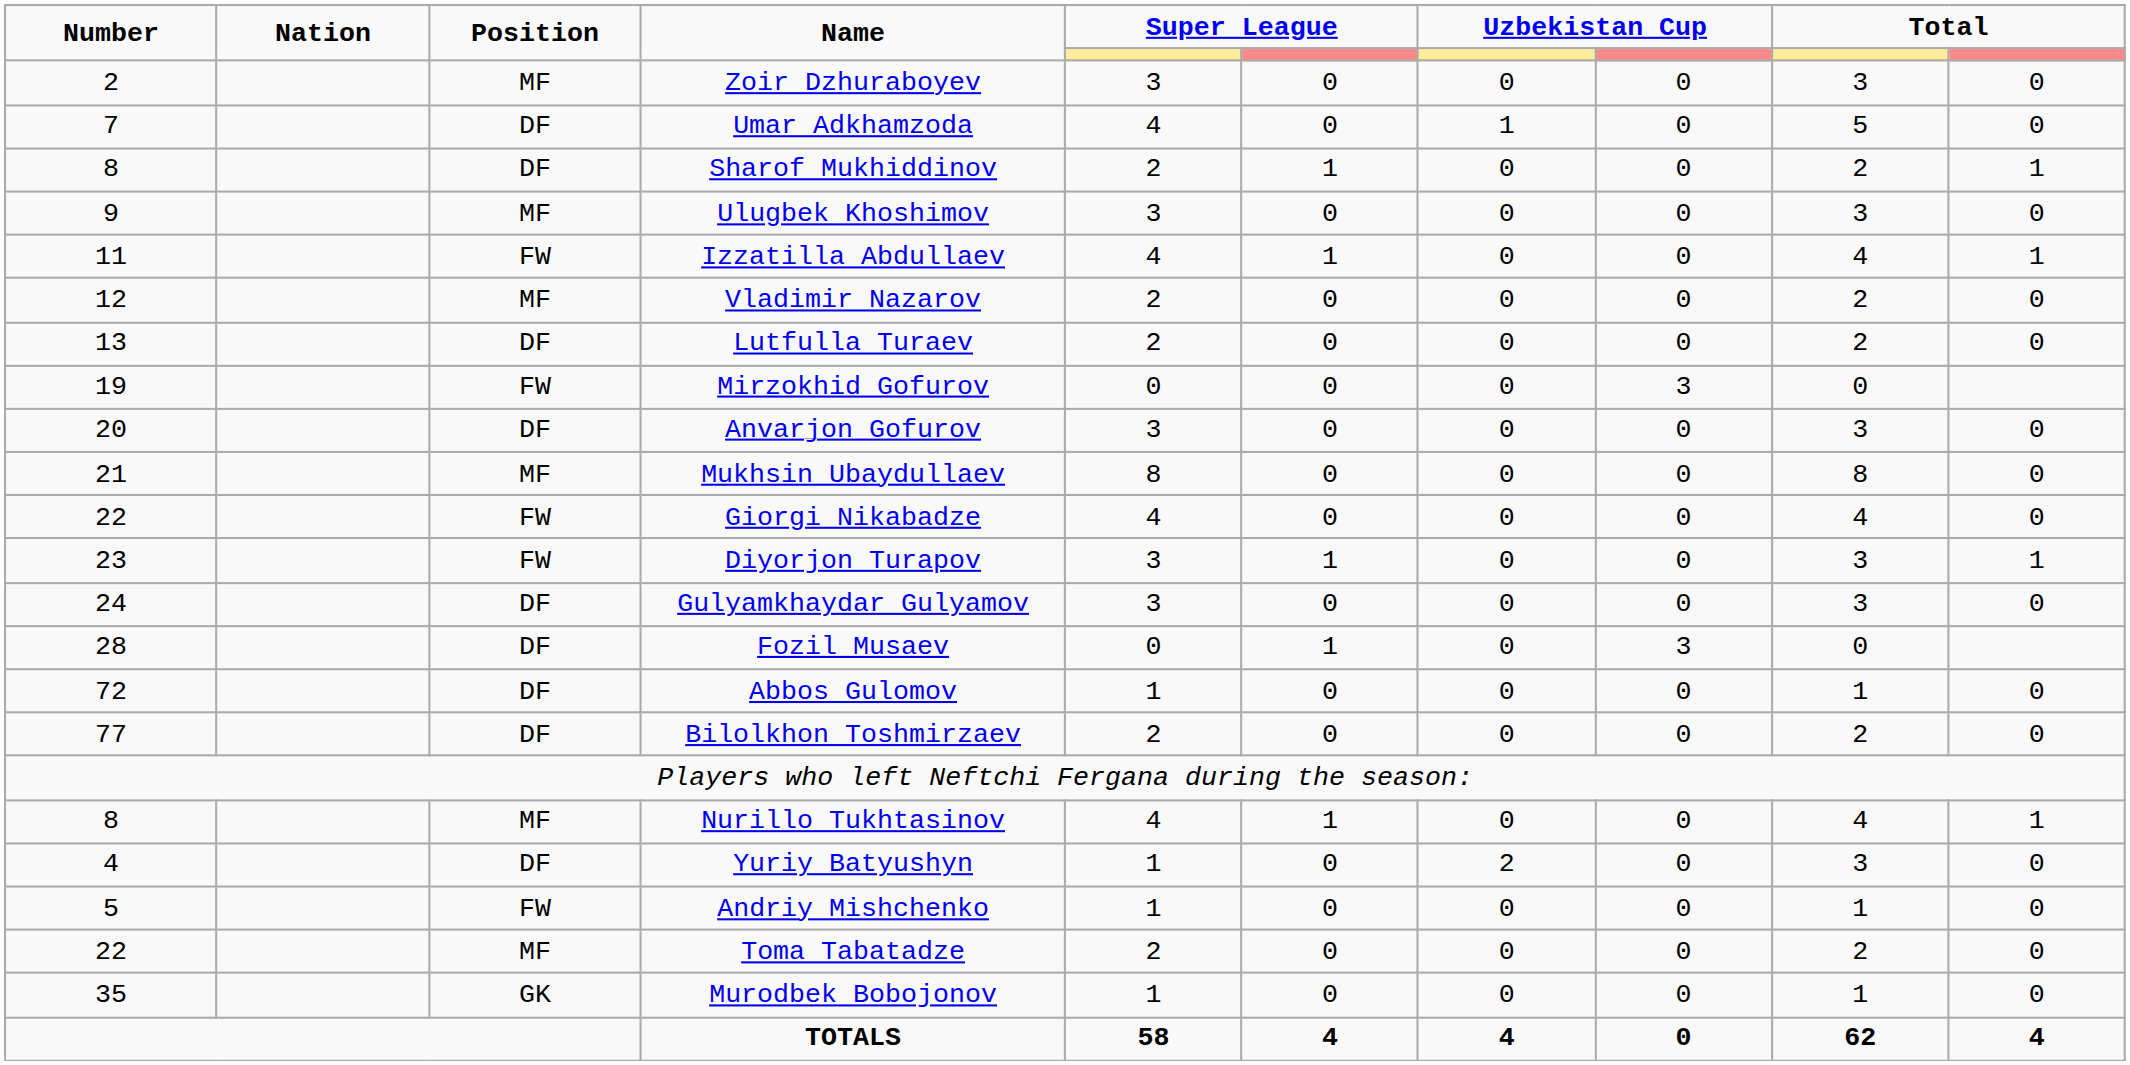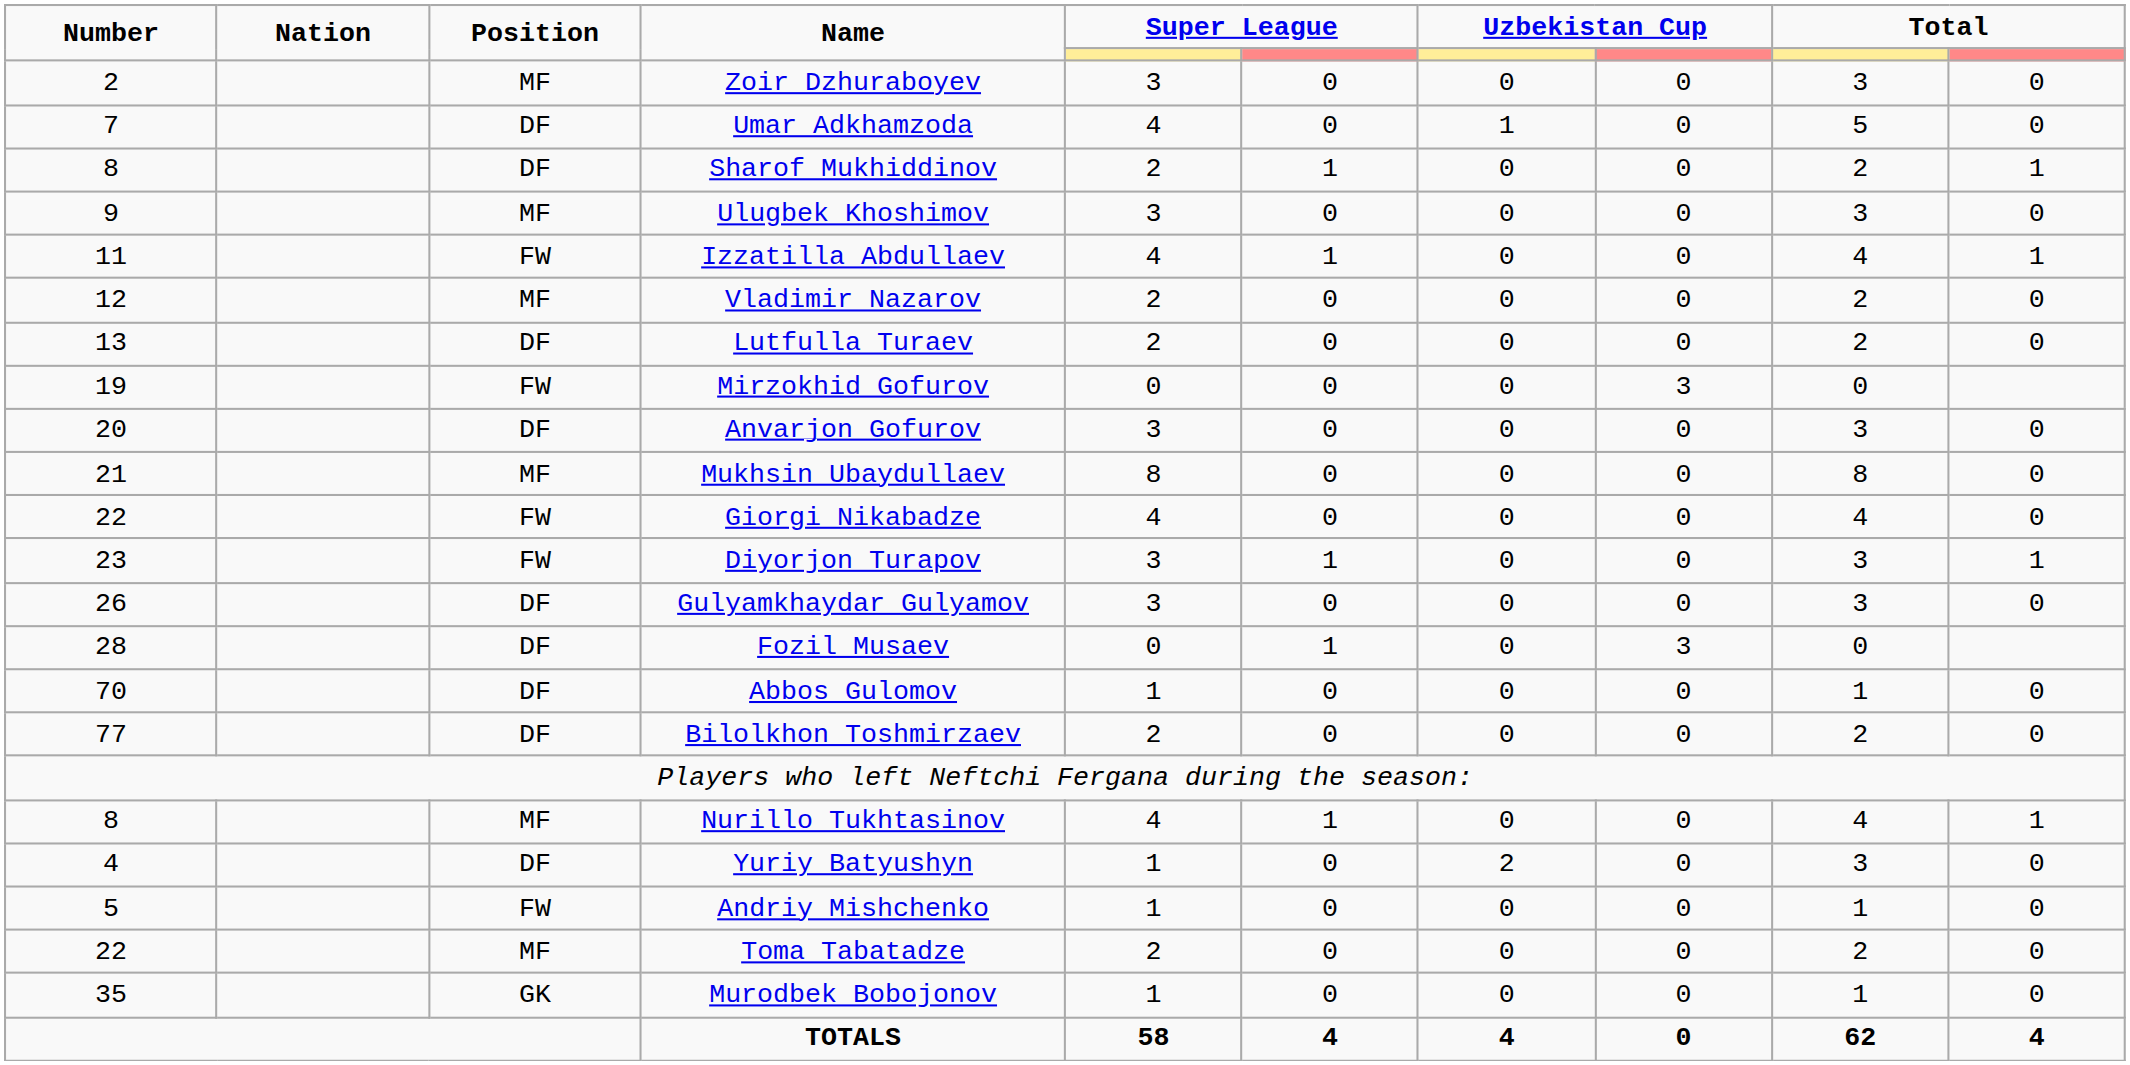 <table class="wikitable" style="font-size: 100%; text-align: center;">
 <tr>
 <td rowspan="2" width="10%" align="center"><strong>Number</strong></td>
 <td rowspan="2" width="10%" align="center"><strong>Nation</strong></td>
 <td rowspan="2" width="10%" align="center"><strong>Position</strong></td>
 <td rowspan="2" width="20%" align="center"><strong>Name</strong></td>
 <td colspan="2" align="center"><strong><a href='#'>Super League</a></strong></td>
 <td colspan="2" align="center"><strong><a href='#'>Uzbekistan Cup</a></strong></td>
 <td colspan="2" align="center"><strong>Total</strong></td>
 </tr>
 <tr>
 <th width="80" style="background: #FFEE99"></th>
 <th width="80" style="background: #FF8888"></th>
 <th width="80" style="background: #FFEE99"></th>
 <th width="80" style="background: #FF8888"></th>
 <th width="80" style="background: #FFEE99"></th>
 <th width="80" style="background: #FF8888"></th>
 </tr>
 <tr>
 <td>2</td>
 <td></td>
 <td>MF</td>
 <td><a href='#'>Zoir Dzhuraboyev</a></td>
 <td>3</td>
 <td>0</td>
 <td>0</td>
 <td>0</td>
 <td>3</td>
 <td>0</td>
 </tr>
 <tr>
 <td>7</td>
 <td></td>
 <td>DF</td>
 <td><a href='#'>Umar Adkhamzoda</a></td>
 <td>4</td>
 <td>0</td>
 <td>1</td>
 <td>0</td>
 <td>5</td>
 <td>0</td>
 </tr>
 <tr>
 <td>8</td>
 <td></td>
 <td>DF</td>
 <td><a href='#'>Sharof Mukhiddinov</a></td>
 <td>2</td>
 <td>1</td>
 <td>0</td>
 <td>0</td>
 <td>2</td>
 <td>1</td>
 </tr>
 <tr>
 <td>9</td>
 <td></td>
 <td>MF</td>
 <td><a href='#'>Ulugbek Khoshimov</a></td>
 <td>3</td>
 <td>0</td>
 <td>0</td>
 <td>0</td>
 <td>3</td>
 <td>0</td>
 </tr>
 <tr>
 <td>11</td>
 <td></td>
 <td>FW</td>
 <td><a href='#'>Izzatilla Abdullaev</a></td>
 <td>4</td>
 <td>1</td>
 <td>0</td>
 <td>0</td>
 <td>4</td>
 <td>1</td>
 </tr>
 <tr>
 <td>12</td>
 <td></td>
 <td>MF</td>
 <td><a href='#'>Vladimir Nazarov</a></td>
 <td>2</td>
 <td>0</td>
 <td>0</td>
 <td>0</td>
 <td>2</td>
 <td>0</td>
 </tr>
 <tr>
 <td>13</td>
 <td></td>
 <td>DF</td>
 <td><a href='#'>Lutfulla Turaev</a></td>
 <td>2</td>
 <td>0</td>
 <td>0</td>
 <td>0</td>
 <td>2</td>
 <td>0</td>
 </tr>
 <tr>
 <td>19</td>
 <td></td>
 <td>FW</td>
 <td><a href='#'>Mirzokhid Gofurov</a></td>
 <td 3>0</td>
 <td>0</td>
 <td>0</td>
 <td>3</td>
 <td>0</td>
 </tr>
 <tr>
 <td>20</td>
 <td></td>
 <td>DF</td>
 <td><a href='#'>Anvarjon Gofurov</a></td>
 <td>3</td>
 <td>0</td>
 <td>0</td>
 <td>0</td>
 <td>3</td>
 <td>0</td>
 </tr>
 <tr>
 <td>21</td>
 <td></td>
 <td>MF</td>
 <td><a href='#'>Mukhsin Ubaydullaev</a></td>
 <td>8</td>
 <td>0</td>
 <td>0</td>
 <td>0</td>
 <td>8</td>
 <td>0</td>
 </tr>
 <tr>
 <td>22</td>
 <td></td>
 <td>FW</td>
 <td><a href='#'>Giorgi Nikabadze</a></td>
 <td>4</td>
 <td>0</td>
 <td>0</td>
 <td>0</td>
 <td>4</td>
 <td>0</td>
 </tr>
 <tr>
 <td>23</td>
 <td></td>
 <td>FW</td>
 <td><a href='#'>Diyorjon Turapov</a></td>
 <td>3</td>
 <td>1</td>
 <td>0</td>
 <td>0</td>
 <td>3</td>
 <td>1</td>
 </tr>
 <tr>
-<td>24</td>
+<td>26</td>
 <td></td>
 <td>DF</td>
 <td><a href='#'>Gulyamkhaydar Gulyamov</a></td>
 <td>3</td>
 <td>0</td>
 <td>0</td>
 <td>0</td>
 <td>3</td>
 <td>0</td>
 </tr>
 <tr>
 <td>28</td>
 <td></td>
 <td>DF</td>
 <td><a href='#'>Fozil Musaev</a></td>
 <td 2>0</td>
 <td>1</td>
 <td>0</td>
 <td>3</td>
 <td>0</td>
 </tr>
 <tr>
-<td>72</td>
+<td>70</td>
 <td></td>
 <td>DF</td>
 <td><a href='#'>Abbos Gulomov</a></td>
 <td>1</td>
 <td>0</td>
 <td>0</td>
 <td>0</td>
 <td>1</td>
 <td>0</td>
 </tr>
 <tr>
 <td>77</td>
 <td></td>
 <td>DF</td>
 <td><a href='#'>Bilolkhon Toshmirzaev</a></td>
 <td>2</td>
 <td>0</td>
 <td>0</td>
 <td>0</td>
 <td>2</td>
 <td>0</td>
 </tr>
 <tr>
 <td colspan="10"><em>Players who left Neftchi Fergana during the season:</em></td>
 </tr>
 <tr>
 <td>8</td>
 <td></td>
 <td>MF</td>
 <td><a href='#'>Nurillo Tukhtasinov</a></td>
 <td>4</td>
 <td>1</td>
 <td>0</td>
 <td>0</td>
 <td>4</td>
 <td>1</td>
 </tr>
 <tr>
 <td>4</td>
 <td></td>
 <td>DF</td>
 <td><a href='#'>Yuriy Batyushyn</a></td>
 <td>1</td>
 <td>0</td>
 <td>2</td>
 <td>0</td>
 <td>3</td>
 <td>0</td>
 </tr>
 <tr>
 <td>5</td>
 <td></td>
 <td>FW</td>
 <td><a href='#'>Andriy Mishchenko</a></td>
 <td>1</td>
 <td>0</td>
 <td>0</td>
 <td>0</td>
 <td>1</td>
 <td>0</td>
 </tr>
 <tr>
 <td>22</td>
 <td></td>
 <td>MF</td>
 <td><a href='#'>Toma Tabatadze</a></td>
 <td>2</td>
 <td>0</td>
 <td>0</td>
 <td>0</td>
 <td>2</td>
 <td>0</td>
 </tr>
 <tr>
 <td>35</td>
 <td></td>
 <td>GK</td>
 <td><a href='#'>Murodbek Bobojonov</a></td>
 <td>1</td>
 <td>0</td>
 <td>0</td>
 <td>0</td>
 <td>1</td>
 <td>0</td>
 </tr>
 <tr>
 <td colspan="3"></td>
 <td><strong>TOTALS</strong></td>
 <td><strong>58</strong></td>
 <td><strong>4</strong></td>
 <td><strong>4</strong></td>
 <td><strong>0</strong></td>
 <td><strong>62</strong></td>
 <td><strong>4</strong></td>
 </tr>
 </table>
